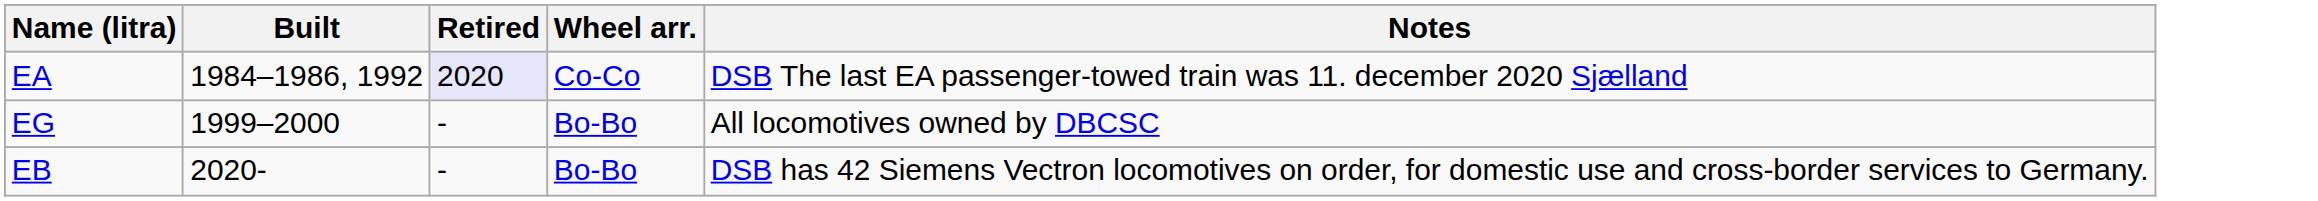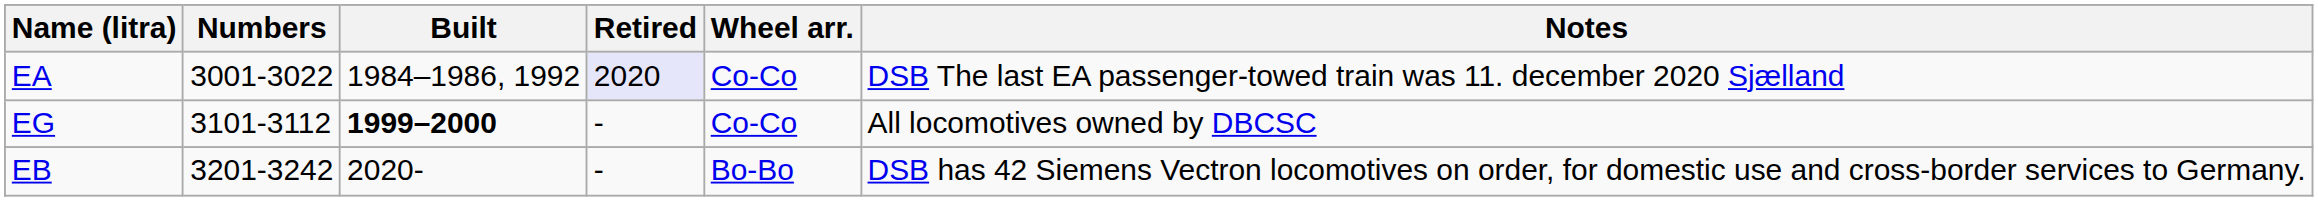 <table class="wikitable">
 <tr>
 <th>Name (litra)</th>
+<th>Numbers</th>
 <th>Built</th>
 <th>Retired</th>
 <th>Wheel arr.</th>
 <th>Notes</th>
 </tr>
 <tr>
 <td><a href='#'>EA</a></td>
+<td>3001-3022</td>
 <td>1984–1986, 1992</td>
 <td style="background: lavender;">2020</td>
 <td><a href='#'>Co-Co</a></td>
 <td><a href='#'>DSB</a> The last EA passenger-towed train was 11. december 2020 <a href='#'>Sjælland</a></td>
 </tr>
 <tr>
 <td><a href='#'>EG</a></td>
-<td>1999–2000</td>
+<td>3101-3112</td>
+<td><strong>1999–2000</strong></td>
 <td>-</td>
-<td><a href='#'>Bo-Bo</a></td>
+<td><a href='#'>Co-Co</a></td>
 <td>All locomotives owned by <a href='#'>DBCSC</a></td>
 </tr>
 <tr>
 <td><a href='#'>EB</a></td>
+<td>3201-3242</td>
 <td>2020-</td>
 <td>-</td>
 <td><a href='#'>Bo-Bo</a></td>
 <td><a href='#'>DSB</a> has 42 Siemens Vectron locomotives on order, for domestic use and cross-border services to Germany.</td>
 </tr>
 </table>
